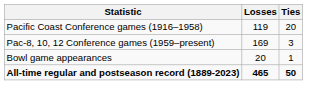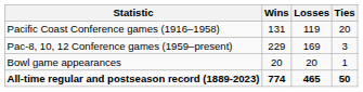 <table class="wikitable" style="font-size:95%">
 <tr>
 <th rowspan=1>Statistic</th>
+<th rowspan=1>Wins</th>
 <th rowspan=1>Losses</th>
 <th rowspan=1>Ties</th>
 </tr>
 <tr>
 <td>Pacific Coast Conference games (1916–1958)</td>
+<td align="center">131</td>
 <td align="center">119</td>
 <td align="center">20</td>
 </tr>
 <tr>
 <td>Pac-8, 10, 12 Conference games (1959–present)</td>
+<td align="center">229</td>
 <td align="center">169</td>
 <td align="center">3</td>
 </tr>
 <tr>
 <td>Bowl game appearances</td>
 <td align="center">20</td>
+<td align="center">20</td>
 <td align="center">1</td>
 </tr>
 <tr>
 <td><strong>All-time regular and postseason record (1889-2023)</strong></td>
+<td align="center"><strong>774</strong></td>
 <td align="center"><strong>465</strong></td>
 <td align="center"><strong>50</strong></td>
 </tr>
 </table>
